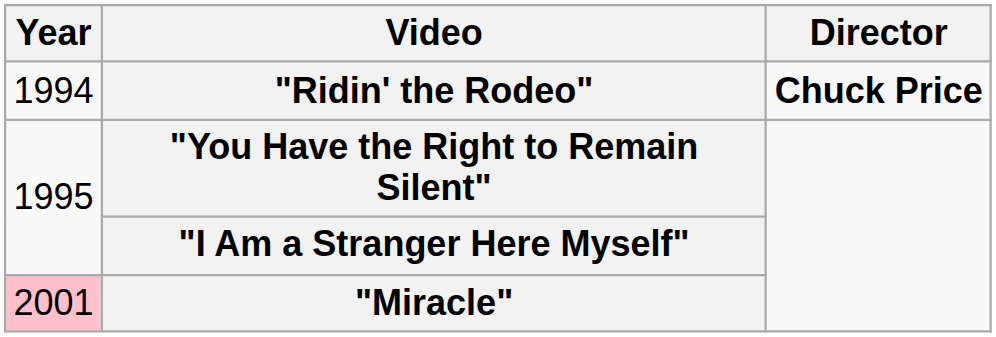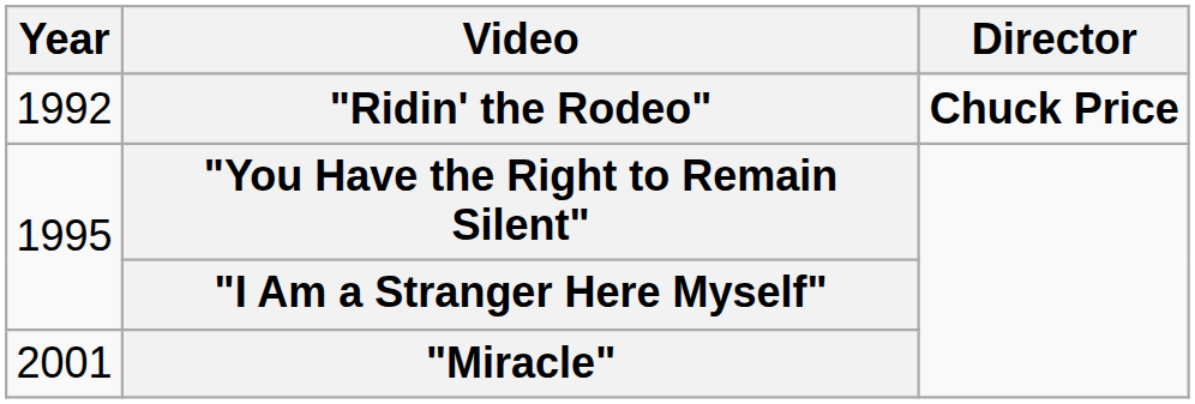 <table class="wikitable plainrowheaders">
 <tr>
 <th>Year</th>
 <th style="width:18em;">Video</th>
 <th>Director</th>
 </tr>
 <tr>
-<td>1994</td>
+<td>1992</td>
 <th scope="row">"Ridin' the Rodeo"</th>
 <td><strong>Chuck Price</strong></td>
 </tr>
 <tr>
 <td rowspan="2">1995</td>
 <th scope="row">"You Have the Right to Remain Silent"</th>
 </tr>
 <tr>
 <th scope="row">"I Am a Stranger Here Myself"</th>
 </tr>
 <tr>
-<td style="background: pink;">2001</td>
+<td>2001</td>
 <th scope="row">"Miracle"</th>
 </tr>
 </table>
